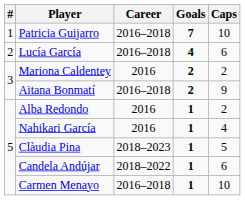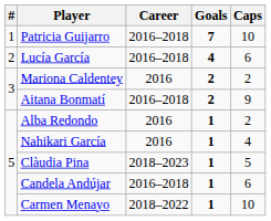 <table class="wikitable" style="text-align: center;">
 <tr>
 <th>#</th>
 <th>Player</th>
 <th>Career</th>
 <th>Goals</th>
 <th>Caps</th>
 </tr>
 <tr>
 <td>1</td>
 <td style="text-align:left;"><a href='#'>Patricia Guijarro</a></td>
 <td>2016–2018</td>
 <td><strong>7</strong></td>
 <td>10</td>
 </tr>
 <tr>
 <td>2</td>
 <td align="left"><a href='#'>Lucía García</a></td>
 <td>2016–2018</td>
 <td><strong>4</strong></td>
 <td>6</td>
 </tr>
 <tr>
 <td rowspan="2">3</td>
 <td style="text-align:left;"><a href='#'>Mariona Caldentey</a></td>
 <td>2016</td>
 <td><strong>2</strong></td>
 <td>2</td>
 </tr>
 <tr>
 <td align="left"><a href='#'>Aitana Bonmatí</a></td>
 <td>2016–2018</td>
 <td><strong>2</strong></td>
 <td>9</td>
 </tr>
 <tr>
 <td rowspan="5">5</td>
 <td style="text-align:left;"><a href='#'>Alba Redondo</a></td>
 <td>2016</td>
 <td><strong>1</strong></td>
 <td>2</td>
 </tr>
 <tr>
 <td style="text-align:left;"><a href='#'>Nahikari García</a></td>
 <td>2016</td>
 <td><strong>1</strong></td>
 <td>4</td>
 </tr>
 <tr>
 <td style="text-align:left;"><a href='#'>Clàudia Pina</a></td>
 <td>2018–2023</td>
 <td><strong>1</strong></td>
 <td>5</td>
 </tr>
 <tr>
 <td style="text-align:left;"><a href='#'>Candela Andújar</a></td>
-<td>2018–2022</td>
+<td>2016–2018</td>
 <td><strong>1</strong></td>
 <td>6</td>
 </tr>
 <tr>
 <td align="left"><a href='#'>Carmen Menayo</a></td>
-<td>2016–2018</td>
+<td>2018–2022</td>
 <td><strong>1</strong></td>
 <td>10</td>
 </tr>
 </table>
